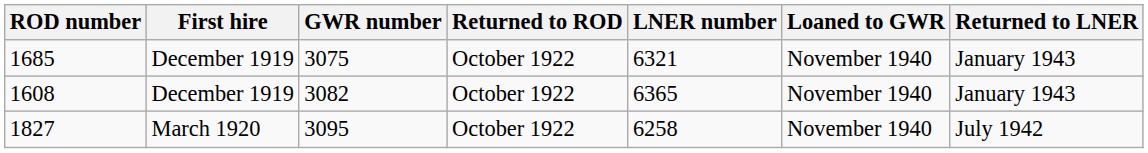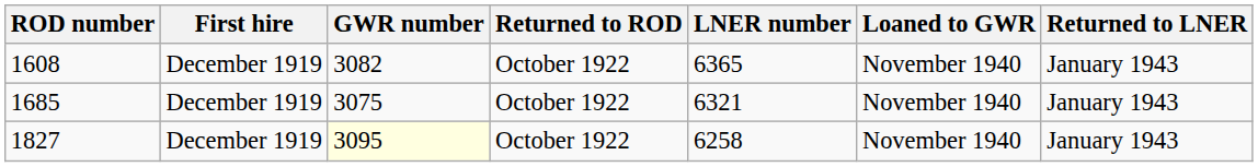 <table class=wikitable>
 <tr>
 <th>ROD number</th>
 <th>First hire</th>
 <th>GWR number</th>
 <th>Returned to ROD</th>
 <th>LNER number</th>
 <th>Loaned to GWR</th>
 <th>Returned to LNER</th>
 </tr>
 <tr>
+<td>1608</td>
+<td>December 1919</td>
+<td>3082</td>
+<td>October 1922</td>
+<td>6365</td>
+<td>November 1940</td>
+<td>January 1943</td>
+</tr>
+<tr>
 <td>1685</td>
 <td>December 1919</td>
 <td>3075</td>
 <td>October 1922</td>
 <td>6321</td>
 <td>November 1940</td>
 <td>January 1943</td>
 </tr>
 <tr>
-<td>1608</td>
+<td>1827</td>
 <td>December 1919</td>
-<td>3082</td>
+<td style="background: lightyellow;">3095</td>
 <td>October 1922</td>
-<td>6365</td>
+<td>6258</td>
 <td>November 1940</td>
 <td>January 1943</td>
 </tr>
-<tr>
-<td>1827</td>
-<td>March 1920</td>
-<td>3095</td>
-<td>October 1922</td>
-<td>6258</td>
-<td>November 1940</td>
-<td>July 1942</td>
-</tr>
 </table>
